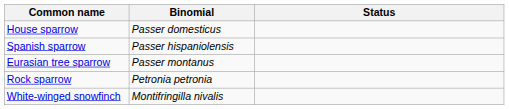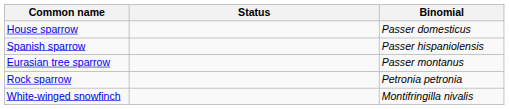 <table width=60% class="wikitable">
 <tr>
 <th width=15%>Common name</th>
+<th width=30%>Status</th>
 <th width=15%>Binomial</th>
-<th width=30%>Status</th>
 </tr>
 <tr>
 <td><a href='#'>House sparrow</a></td>
+<td></td>
 <td><em>Passer domesticus</em></td>
-<td></td>
 </tr>
 <tr>
 <td><a href='#'>Spanish sparrow</a></td>
+<td></td>
 <td><em>Passer hispaniolensis</em></td>
-<td></td>
 </tr>
 <tr>
 <td><a href='#'>Eurasian tree sparrow</a></td>
+<td></td>
 <td><em>Passer montanus</em></td>
-<td></td>
 </tr>
 <tr>
 <td><a href='#'>Rock sparrow</a></td>
+<td></td>
 <td><em>Petronia petronia</em></td>
-<td></td>
 </tr>
 <tr>
 <td><a href='#'>White-winged snowfinch</a></td>
+<td></td>
 <td><em>Montifringilla nivalis</em></td>
-<td></td>
 </tr>
 </table>
